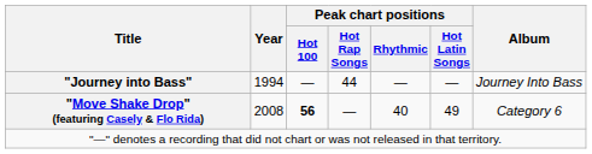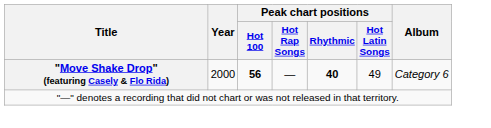 <table class="wikitable plainrowheaders" style="text-align:center;">
 <tr>
 <th scope="col" rowspan="2" style="width:18em;">Title</th>
 <th scope="col" rowspan="2">Year</th>
 <th colspan="4" scope="col">Peak chart positions</th>
 <th scope="col" rowspan="2">Album</th>
 </tr>
 <tr>
 <th scope="col" style="width:3em;font-size:90%;"><a href='#'>Hot 100</a></th>
 <th scope="col" style="width:3em;font-size:90%;"><a href='#'>Hot Rap Songs</a></th>
 <th scope="col" style="width:3em;font-size:90%;"><a href='#'>Rhythmic</a></th>
 <th scope="col" style="width:3em;font-size:90%;"><a href='#'>Hot Latin Songs</a></th>
 </tr>
 <tr>
-<th scope="row">"Journey into Bass"</th>
-<td>1994</td>
-<td>—</td>
-<td>44</td>
-<td>—</td>
-<td>—</td>
-<td><em>Journey Into Bass</em></td>
-</tr>
-<tr>
 <th scope="row">"<a href='#'>Move Shake Drop</a>"<br><small>(featuring <a href='#'>Casely</a> & <a href='#'>Flo Rida</a>)</small></th>
-<td>2008</td>
+<td>2000</td>
 <td><strong>56</strong></td>
 <td>—</td>
-<td>40</td>
+<td><strong>40</strong></td>
 <td>49</td>
 <td><em>Category 6</em></td>
 </tr>
 <tr>
 <td colspan="7" style="font-size:90%">"—" denotes a recording that did not chart or was not released in that territory.</td>
 </tr>
 </table>
